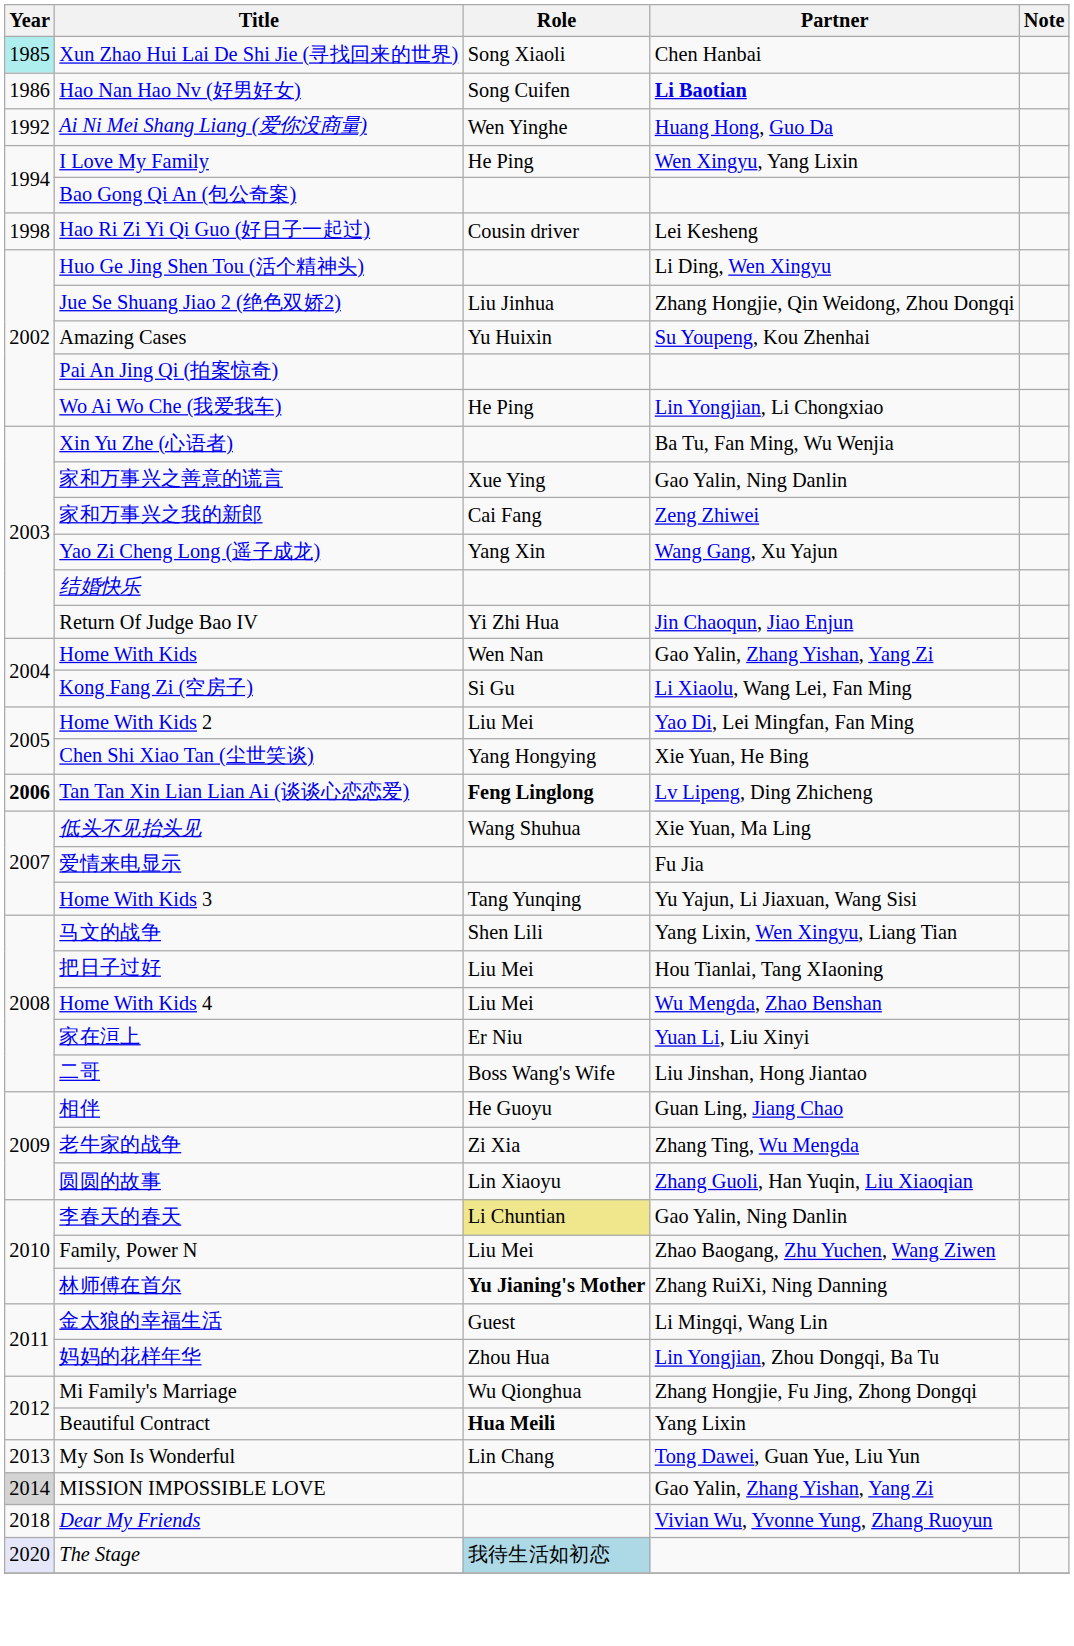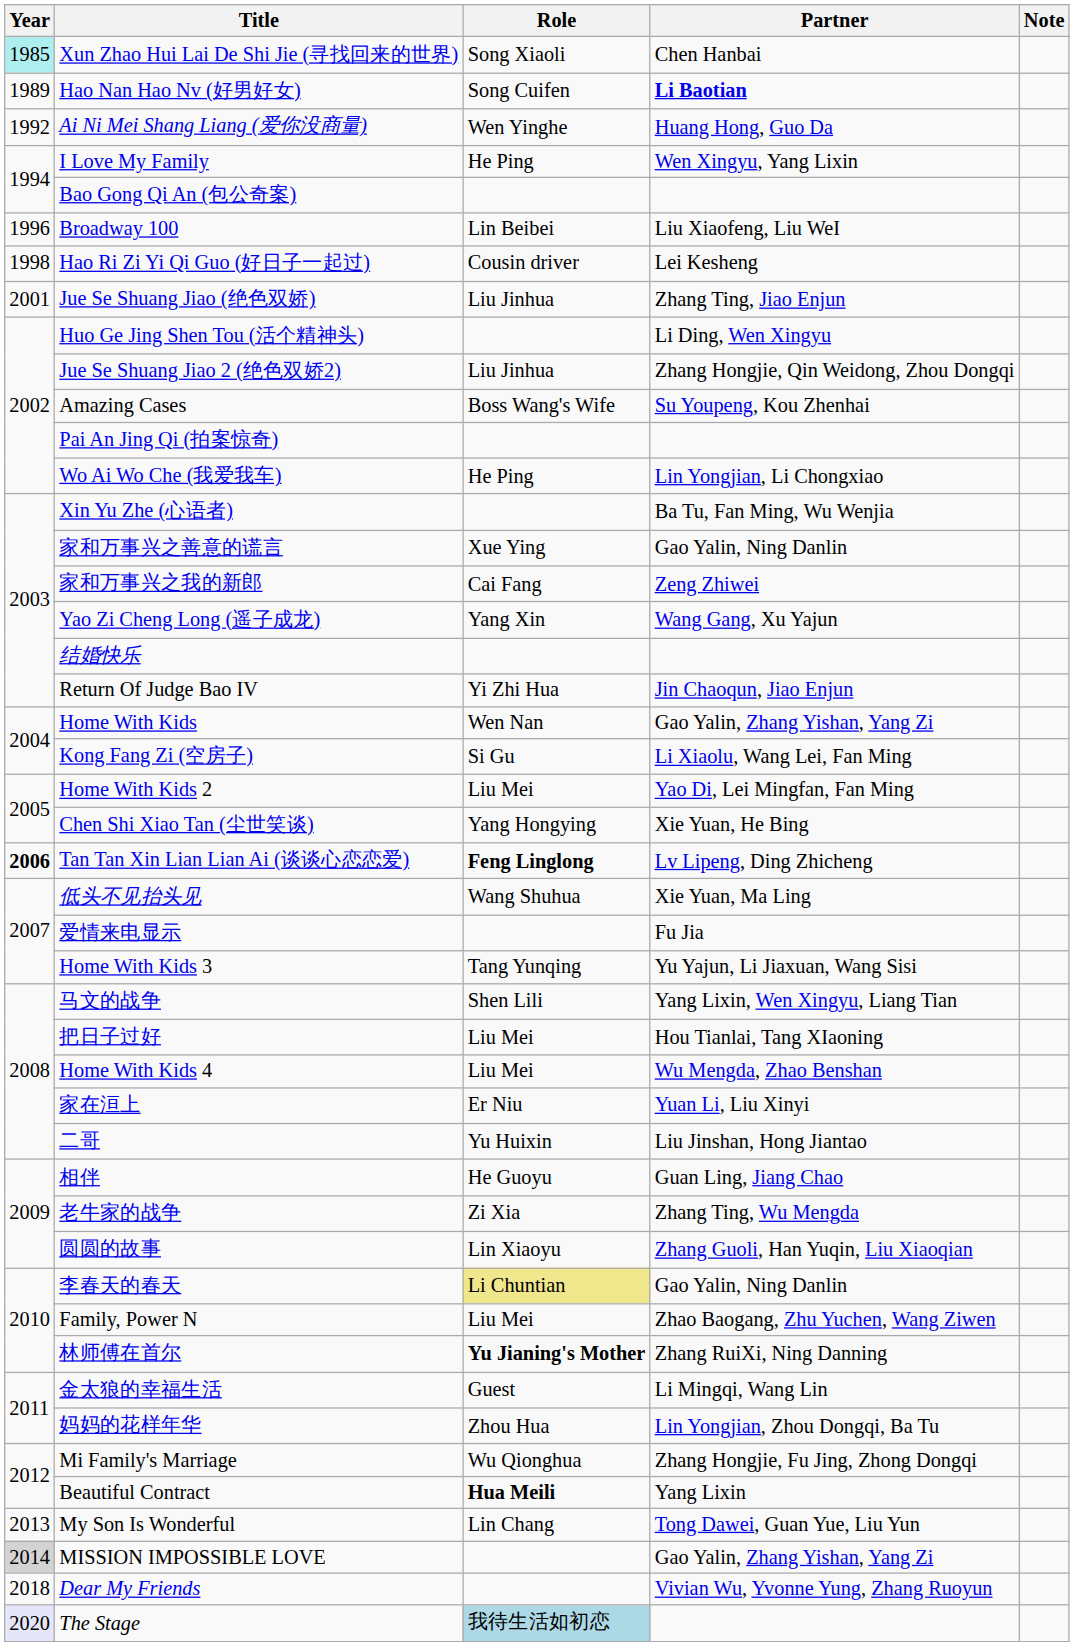 <table class="wikitable">
 <tr>
 <th>Year</th>
 <th>Title</th>
 <th>Role</th>
 <th>Partner</th>
 <th>Note</th>
 </tr>
 <tr>
 <td style="background: paleturquoise;">1985</td>
 <td><a href='#'>Xun Zhao Hui Lai De Shi Jie (寻找回来的世界)</a></td>
 <td>Song Xiaoli</td>
 <td>Chen Hanbai</td>
 <td></td>
 </tr>
 <tr>
-<td>1986</td>
+<td>1989</td>
 <td><a href='#'>Hao Nan Hao Nv (好男好女)</a></td>
 <td>Song Cuifen</td>
 <td><strong><a href='#'>Li Baotian</a></strong></td>
 <td></td>
 </tr>
 <tr>
 <td>1992</td>
 <td><em><a href='#'>Ai Ni Mei Shang Liang (爱你没商量)</a></em></td>
 <td>Wen Yinghe</td>
 <td><a href='#'>Huang Hong</a>, <a href='#'>Guo Da</a></td>
 <td></td>
 </tr>
 <tr>
 <td rowspan="2">1994</td>
 <td><a href='#'>I Love My Family</a></td>
 <td>He Ping</td>
 <td><a href='#'>Wen Xingyu</a>, Yang Lixin</td>
 <td></td>
 </tr>
 <tr>
 <td><a href='#'>Bao Gong Qi An (包公奇案)</a></td>
 <td></td>
 <td></td>
 <td></td>
 </tr>
 <tr>
+<td>1996</td>
+<td><a href='#'>Broadway 100</a></td>
+<td>Lin Beibei</td>
+<td>Liu Xiaofeng, Liu WeI</td>
+<td></td>
+</tr>
+<tr>
 <td>1998</td>
 <td><a href='#'>Hao Ri Zi Yi Qi Guo (好日子一起过)</a></td>
 <td>Cousin driver</td>
 <td>Lei Kesheng</td>
+<td></td>
+</tr>
+<tr>
+<td>2001</td>
+<td><a href='#'>Jue Se Shuang Jiao (绝色双娇)</a></td>
+<td>Liu Jinhua</td>
+<td>Zhang Ting, <a href='#'>Jiao Enjun</a></td>
 <td></td>
 </tr>
 <tr>
 <td rowspan="5">2002</td>
 <td><a href='#'>Huo Ge Jing Shen Tou (活个精神头)</a></td>
 <td></td>
 <td>Li Ding, <a href='#'>Wen Xingyu</a></td>
 <td></td>
 </tr>
 <tr>
 <td><a href='#'>Jue Se Shuang Jiao 2 (绝色双娇2)</a></td>
 <td>Liu Jinhua</td>
 <td>Zhang Hongjie, Qin Weidong, Zhou Dongqi</td>
 <td></td>
 </tr>
 <tr>
 <td>Amazing Cases</td>
-<td>Yu Huixin</td>
+<td>Boss Wang's Wife</td>
 <td><a href='#'>Su Youpeng</a>, Kou Zhenhai</td>
 <td></td>
 </tr>
 <tr>
 <td><a href='#'>Pai An Jing Qi (拍案惊奇)</a></td>
 <td></td>
 <td></td>
 <td></td>
 </tr>
 <tr>
 <td><a href='#'>Wo Ai Wo Che (我爱我车)</a></td>
 <td>He Ping</td>
 <td><a href='#'>Lin Yongjian</a>, Li Chongxiao</td>
 <td></td>
 </tr>
 <tr>
 <td rowspan="6">2003</td>
 <td><a href='#'>Xin Yu Zhe (心语者)</a></td>
 <td></td>
 <td>Ba Tu, Fan Ming, Wu Wenjia</td>
 <td></td>
 </tr>
 <tr>
 <td><a href='#'>家和万事兴之善意的谎言</a></td>
 <td>Xue Ying</td>
 <td>Gao Yalin, Ning Danlin</td>
 <td></td>
 </tr>
 <tr>
 <td><a href='#'>家和万事兴之我的新郎</a></td>
 <td>Cai Fang</td>
 <td><a href='#'>Zeng Zhiwei</a></td>
 <td></td>
 </tr>
 <tr>
 <td><a href='#'>Yao Zi Cheng Long (遥子成龙)</a></td>
 <td>Yang Xin</td>
 <td><a href='#'>Wang Gang</a>, Xu Yajun</td>
 <td></td>
 </tr>
 <tr>
 <td><em><a href='#'>结婚快乐</a></em></td>
 <td></td>
 <td></td>
 <td></td>
 </tr>
 <tr>
 <td>Return Of Judge Bao IV</td>
 <td>Yi Zhi Hua</td>
 <td><a href='#'>Jin Chaoqun</a>, <a href='#'>Jiao Enjun</a></td>
 <td></td>
 </tr>
 <tr>
 <td rowspan="2">2004</td>
 <td><a href='#'>Home With Kids</a></td>
 <td>Wen Nan</td>
 <td>Gao Yalin, <a href='#'>Zhang Yishan</a>, <a href='#'>Yang Zi</a></td>
 <td></td>
 </tr>
 <tr>
 <td><a href='#'>Kong Fang Zi (空房子)</a></td>
 <td>Si Gu</td>
 <td><a href='#'>Li Xiaolu</a>, Wang Lei, Fan Ming</td>
 <td></td>
 </tr>
 <tr>
 <td rowspan="2">2005</td>
 <td><a href='#'>Home With Kids</a> 2</td>
 <td>Liu Mei</td>
 <td><a href='#'>Yao Di</a>, Lei Mingfan, Fan Ming</td>
 <td></td>
 </tr>
 <tr>
 <td><a href='#'>Chen Shi Xiao Tan (尘世笑谈)</a></td>
 <td>Yang Hongying</td>
 <td>Xie Yuan, He Bing</td>
 <td></td>
 </tr>
 <tr>
 <td><strong>2006</strong></td>
 <td><a href='#'>Tan Tan Xin Lian Lian Ai (谈谈心恋恋爱)</a></td>
 <td><strong>Feng Linglong</strong></td>
 <td><a href='#'>Lv Lipeng</a>, Ding Zhicheng</td>
 <td></td>
 </tr>
 <tr>
 <td rowspan="3">2007</td>
 <td><em><a href='#'>低头不见抬头见</a></em></td>
 <td>Wang Shuhua</td>
 <td>Xie Yuan, Ma Ling</td>
 <td></td>
 </tr>
 <tr>
 <td><a href='#'>爱情来电显示</a></td>
 <td></td>
 <td>Fu Jia</td>
 <td></td>
 </tr>
 <tr>
 <td><a href='#'>Home With Kids</a> 3</td>
 <td>Tang Yunqing</td>
 <td>Yu Yajun, Li Jiaxuan, Wang Sisi</td>
 <td></td>
 </tr>
 <tr>
 <td rowspan="5">2008</td>
 <td><a href='#'>马文的战争</a></td>
 <td>Shen Lili</td>
 <td>Yang Lixin, <a href='#'>Wen Xingyu</a>, Liang Tian</td>
 <td></td>
 </tr>
 <tr>
 <td><a href='#'>把日子过好</a></td>
 <td>Liu Mei</td>
 <td>Hou Tianlai, Tang XIaoning</td>
 <td></td>
 </tr>
 <tr>
 <td><a href='#'>Home With Kids</a> 4</td>
 <td>Liu Mei</td>
 <td><a href='#'>Wu Mengda</a>, <a href='#'>Zhao Benshan</a></td>
 <td></td>
 </tr>
 <tr>
 <td><a href='#'>家在洹上</a></td>
 <td>Er Niu</td>
 <td><a href='#'>Yuan Li</a>, Liu Xinyi</td>
 <td></td>
 </tr>
 <tr>
 <td><a href='#'>二哥</a></td>
-<td>Boss Wang's Wife</td>
+<td>Yu Huixin</td>
 <td>Liu Jinshan, Hong Jiantao</td>
 <td></td>
 </tr>
 <tr>
 <td rowspan="3">2009</td>
 <td><a href='#'>相伴</a></td>
 <td>He Guoyu</td>
 <td>Guan Ling, <a href='#'>Jiang Chao</a></td>
 <td></td>
 </tr>
 <tr>
 <td><a href='#'>老牛家的战争</a></td>
 <td>Zi Xia</td>
 <td>Zhang Ting, <a href='#'>Wu Mengda</a></td>
 <td></td>
 </tr>
 <tr>
 <td><a href='#'>圆圆的故事</a></td>
 <td>Lin Xiaoyu</td>
 <td><a href='#'>Zhang Guoli</a>, Han Yuqin, <a href='#'>Liu Xiaoqian</a></td>
 <td></td>
 </tr>
 <tr>
 <td rowspan="3">2010</td>
 <td><a href='#'>李春天的春天</a></td>
 <td style="background: khaki;">Li Chuntian</td>
 <td>Gao Yalin, Ning Danlin</td>
 <td></td>
 </tr>
 <tr>
 <td>Family, Power N</td>
 <td>Liu Mei</td>
 <td>Zhao Baogang, <a href='#'>Zhu Yuchen</a>, <a href='#'>Wang Ziwen</a></td>
 <td></td>
 </tr>
 <tr>
 <td><a href='#'>林师傅在首尔</a></td>
 <td><strong>Yu Jianing's Mother</strong></td>
 <td>Zhang RuiXi, Ning Danning</td>
 <td></td>
 </tr>
 <tr>
 <td rowspan="2">2011</td>
 <td><a href='#'>金太狼的幸福生活</a></td>
 <td>Guest</td>
 <td>Li Mingqi, Wang Lin</td>
 <td></td>
 </tr>
 <tr>
 <td><em> </em><a href='#'>妈妈的花样年华</a></td>
 <td>Zhou Hua</td>
 <td><a href='#'>Lin Yongjian</a>, Zhou Dongqi, Ba Tu</td>
 <td></td>
 </tr>
 <tr>
 <td rowspan="2">2012</td>
 <td>Mi Family's Marriage</td>
 <td>Wu Qionghua</td>
 <td>Zhang Hongjie, Fu Jing, Zhong Dongqi</td>
 <td></td>
 </tr>
 <tr>
 <td>Beautiful Contract</td>
 <td><strong>Hua Meili</strong></td>
 <td>Yang Lixin</td>
 <td></td>
 </tr>
 <tr>
 <td>2013</td>
 <td>My Son Is Wonderful</td>
 <td>Lin Chang</td>
 <td><a href='#'>Tong Dawei</a>, Guan Yue, Liu Yun</td>
 <td></td>
 </tr>
 <tr>
 <td style="background: lightgrey;">2014</td>
 <td>MISSION IMPOSSIBLE LOVE</td>
 <td></td>
 <td>Gao Yalin, <a href='#'>Zhang Yishan</a>, <a href='#'>Yang Zi</a></td>
 <td></td>
 </tr>
 <tr>
 <td>2018</td>
 <td><em><a href='#'>Dear My Friends</a></em></td>
 <td></td>
 <td><a href='#'>Vivian Wu</a>, <a href='#'>Yvonne Yung</a>, <a href='#'>Zhang Ruoyun</a></td>
 <td></td>
 </tr>
 <tr>
 <td style="background: lavender;">2020</td>
 <td><em>The Stage</em></td>
 <td style="background: lightblue;">我待生活如初恋</td>
 <td></td>
 <td></td>
 </tr>
 <tr>
 </tr>
 </table>
